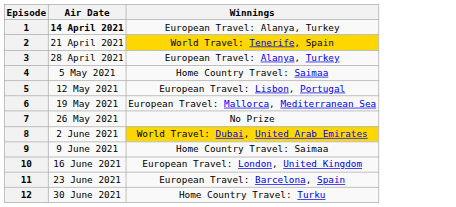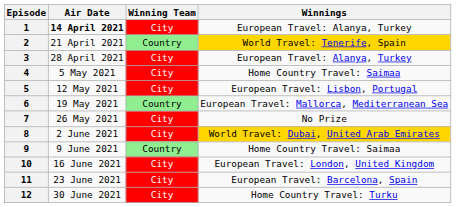 <table class="wikitable" style="text-align:center;">
 <tr>
 <th>Episode</th>
 <th>Air Date</th>
+<th>Winning Team</th>
 <th>Winnings</th>
 </tr>
 <tr>
 <th>1</th>
 <td><strong>14 April 2021</strong></td>
+<td style="background:red; color:white;">City</td>
 <td>European Travel: Alanya, Turkey</td>
 </tr>
 <tr>
 <th>2</th>
 <td>21 April 2021</td>
+<td style="background: lightgreen;">Country</td>
 <td bgcolor="gold">World Travel: <a href='#'>Tenerife</a>, Spain</td>
 </tr>
 <tr>
 <th>3</th>
 <td>28 April 2021</td>
+<td style="background:red; color:white;">City</td>
 <td>European Travel: <a href='#'>Alanya</a>, <a href='#'>Turkey</a></td>
 </tr>
 <tr>
 <th>4</th>
 <td>5 May 2021</td>
+<td style="background:red; color:white;">City</td>
 <td>Home Country Travel: <a href='#'>Saimaa</a></td>
 </tr>
 <tr>
 <th>5</th>
 <td>12 May 2021</td>
+<td style="background:red; color:white;">City</td>
 <td>European Travel: <a href='#'>Lisbon</a>, <a href='#'>Portugal</a></td>
 </tr>
 <tr>
 <th>6</th>
 <td>19 May 2021</td>
+<td style="background: lightgreen;">Country</td>
 <td>European Travel: <a href='#'>Mallorca</a>, <a href='#'>Mediterranean Sea</a></td>
 </tr>
 <tr>
 <th>7</th>
 <td>26 May 2021</td>
+<td style="background:red; color:white;">City</td>
 <td>No Prize </td>
 </tr>
 <tr>
 <th>8</th>
 <td>2 June 2021</td>
+<td style="background:red; color:white;">City</td>
 <td bgcolor="gold">World Travel: <a href='#'>Dubai</a>, <a href='#'>United Arab Emirates</a></td>
 </tr>
 <tr>
 <th>9</th>
 <td>9 June 2021</td>
+<td style="background: lightgreen;">Country</td>
 <td>Home Country Travel: Saimaa</td>
 </tr>
 <tr>
 <th>10</th>
 <td>16 June 2021</td>
+<td style="background:red; color:white;">City</td>
 <td>European Travel: <a href='#'>London</a>, <a href='#'>United Kingdom</a></td>
 </tr>
 <tr>
 <th>11</th>
 <td>23 June 2021</td>
+<td style="background:red; color:white;">City</td>
 <td>European Travel: <a href='#'>Barcelona</a>, <a href='#'>Spain</a></td>
 </tr>
 <tr>
 <th>12</th>
 <td>30 June 2021</td>
+<td style="background:red; color:white;">City</td>
 <td>Home Country Travel: <a href='#'>Turku</a></td>
 </tr>
 </table>
